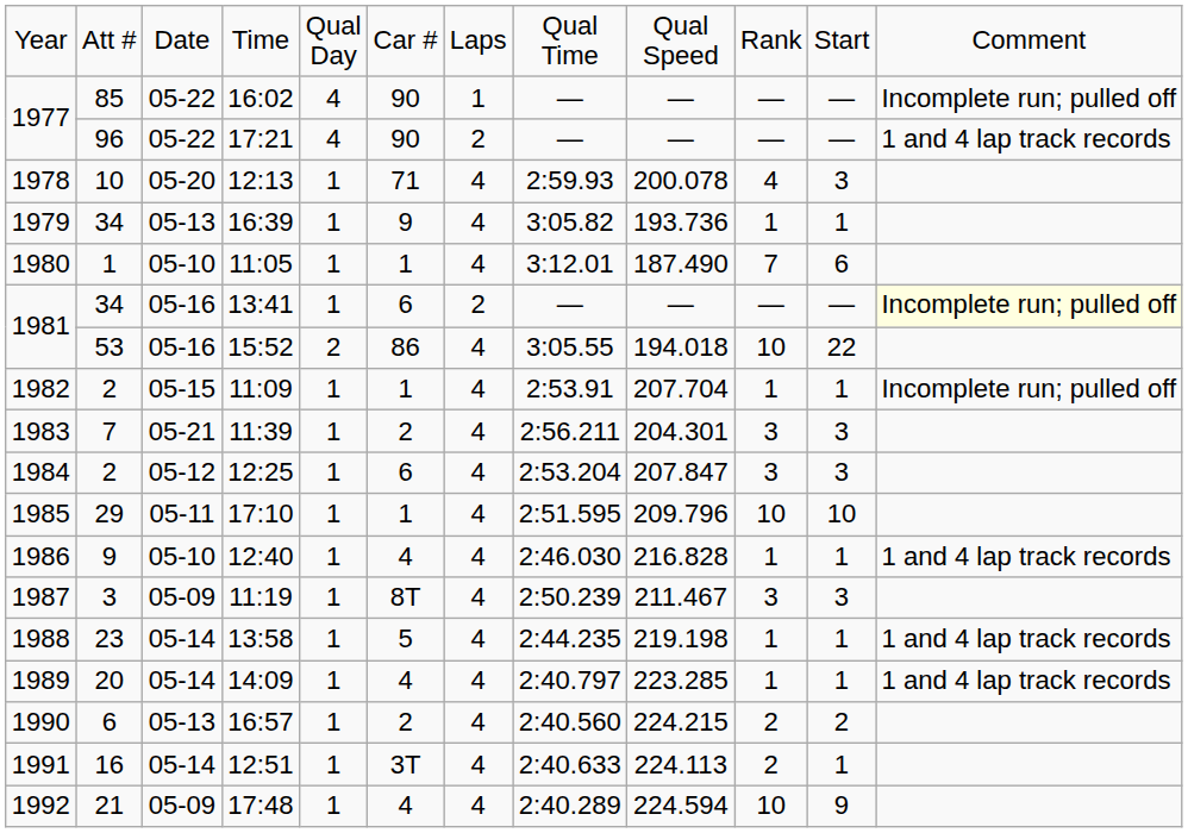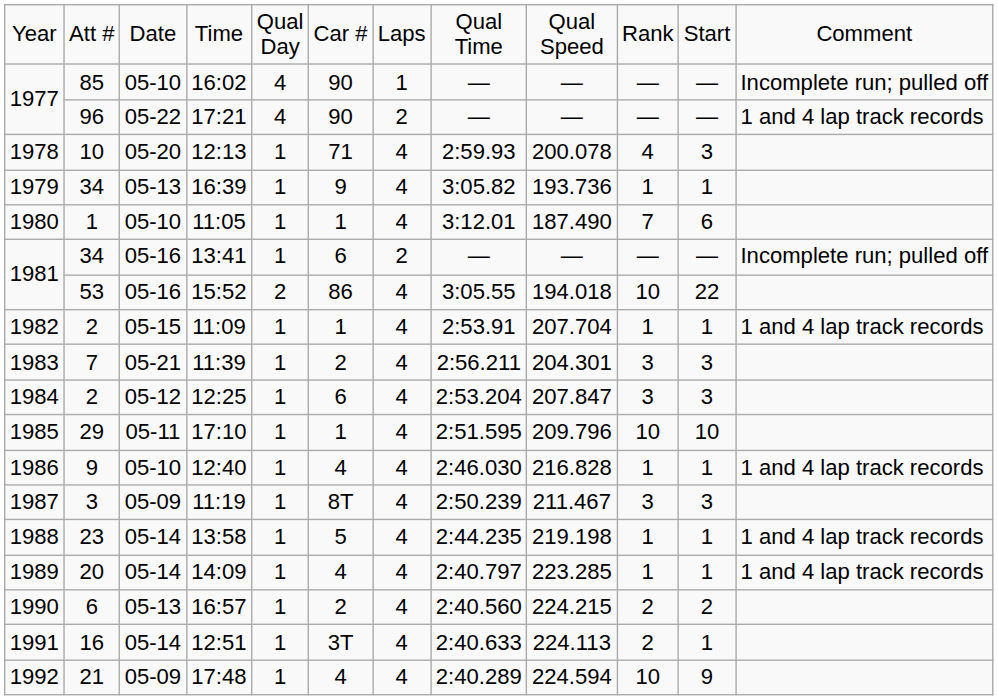 <table class="wikitable">
 <tr>
 <td align=center>Year</td>
 <td align=center>Att #</td>
 <td align=center>Date</td>
 <td align=center>Time</td>
 <td align=center>Qual<br>Day</td>
 <td align=center>Car #</td>
 <td align=center>Laps</td>
 <td align=center>Qual<br>Time</td>
 <td align=center>Qual<br>Speed</td>
 <td align=center>Rank</td>
 <td align=center>Start</td>
 <td align=center>Comment</td>
 </tr>
 <tr>
 <td rowspan="2" align=center>1977</td>
 <td align=center>85</td>
-<td align=center>05-22</td>
+<td align=center>05-10</td>
 <td align=center>16:02</td>
 <td align=center>4</td>
 <td align=center>90</td>
 <td align=center>1</td>
 <td align=center>—</td>
 <td align=center>—</td>
 <td align=center>—</td>
 <td align=center>—</td>
 <td align=left>Incomplete run; pulled off</td>
 </tr>
 <tr>
 <td align=center>96</td>
 <td align=center>05-22</td>
 <td align=center>17:21</td>
 <td align=center>4</td>
 <td align=center>90</td>
 <td align=center>2</td>
 <td align=center>—</td>
 <td align=center>—</td>
 <td align=center>—</td>
 <td align=center>—</td>
 <td align=left>1 and 4 lap track records</td>
 </tr>
 <tr>
 <td align=center>1978</td>
 <td align=center>10</td>
 <td align=center>05-20</td>
 <td align=center>12:13</td>
 <td align=center>1</td>
 <td align=center>71</td>
 <td align=center>4</td>
 <td align=center>2:59.93</td>
 <td align=center>200.078</td>
 <td align=center>4</td>
 <td align=center>3</td>
 <td align=left> </td>
 </tr>
 <tr>
 <td align=center>1979</td>
 <td align=center>34</td>
 <td align=center>05-13</td>
 <td align=center>16:39</td>
 <td align=center>1</td>
 <td align=center>9</td>
 <td align=center>4</td>
 <td align=center>3:05.82</td>
 <td align=center>193.736</td>
 <td align=center>1</td>
 <td align=center>1</td>
 <td align=left> </td>
 </tr>
 <tr>
 <td align=center>1980</td>
 <td align=center>1</td>
 <td align=center>05-10</td>
 <td align=center>11:05</td>
 <td align=center>1</td>
 <td align=center>1</td>
 <td align=center>4</td>
 <td align=center>3:12.01</td>
 <td align=center>187.490</td>
 <td align=center>7</td>
 <td align=center>6</td>
 <td align=left> </td>
 </tr>
 <tr>
 <td rowspan="2" align=center>1981</td>
 <td align=center>34</td>
 <td align=center>05-16</td>
 <td align=center>13:41</td>
 <td align=center>1</td>
 <td align=center>6</td>
 <td align=center>2</td>
 <td align=center>—</td>
 <td align=center>—</td>
 <td align=center>—</td>
 <td align=center>—</td>
-<td align=left style="background: lightyellow;">Incomplete run; pulled off</td>
+<td align=left>Incomplete run; pulled off</td>
 </tr>
 <tr>
 <td align=center>53</td>
 <td align=center>05-16</td>
 <td align=center>15:52</td>
 <td align=center>2</td>
 <td align=center>86</td>
 <td align=center>4</td>
 <td align=center>3:05.55</td>
 <td align=center>194.018</td>
 <td align=center>10</td>
 <td align=center>22</td>
 <td align=left> </td>
 </tr>
 <tr>
 <td align=center>1982</td>
 <td align=center>2</td>
 <td align=center>05-15</td>
 <td align=center>11:09</td>
 <td align=center>1</td>
 <td align=center>1</td>
 <td align=center>4</td>
 <td align=center>2:53.91</td>
 <td align=center>207.704</td>
 <td align=center>1</td>
 <td align=center>1</td>
-<td align=left>Incomplete run; pulled off</td>
+<td align=left>1 and 4 lap track records</td>
 </tr>
 <tr>
 <td align=center>1983</td>
 <td align=center>7</td>
 <td align=center>05-21</td>
 <td align=center>11:39</td>
 <td align=center>1</td>
 <td align=center>2</td>
 <td align=center>4</td>
 <td align=center>2:56.211</td>
 <td align=center>204.301</td>
 <td align=center>3</td>
 <td align=center>3</td>
 <td align=left> </td>
 </tr>
 <tr>
 <td align=center>1984</td>
 <td align=center>2</td>
 <td align=center>05-12</td>
 <td align=center>12:25</td>
 <td align=center>1</td>
 <td align=center>6</td>
 <td align=center>4</td>
 <td align=center>2:53.204</td>
 <td align=center>207.847</td>
 <td align=center>3</td>
 <td align=center>3</td>
 <td align=left> </td>
 </tr>
 <tr>
 <td align=center>1985</td>
 <td align=center>29</td>
 <td align=center>05-11</td>
 <td align=center>17:10</td>
 <td align=center>1</td>
 <td align=center>1</td>
 <td align=center>4</td>
 <td align=center>2:51.595</td>
 <td align=center>209.796</td>
 <td align=center>10</td>
 <td align=center>10</td>
 <td align=left> </td>
 </tr>
 <tr>
 <td align=center>1986</td>
 <td align=center>9</td>
 <td align=center>05-10</td>
 <td align=center>12:40</td>
 <td align=center>1</td>
 <td align=center>4</td>
 <td align=center>4</td>
 <td align=center>2:46.030</td>
 <td align=center>216.828</td>
 <td align=center>1</td>
 <td align=center>1</td>
 <td align=left>1 and 4 lap track records</td>
 </tr>
 <tr>
 <td align=center>1987</td>
 <td align=center>3</td>
 <td align=center>05-09</td>
 <td align=center>11:19</td>
 <td align=center>1</td>
 <td align=center>8T</td>
 <td align=center>4</td>
 <td align=center>2:50.239</td>
 <td align=center>211.467</td>
 <td align=center>3</td>
 <td align=center>3</td>
 <td align=left> </td>
 </tr>
 <tr>
 <td align=center>1988</td>
 <td align=center>23</td>
 <td align=center>05-14</td>
 <td align=center>13:58</td>
 <td align=center>1</td>
 <td align=center>5</td>
 <td align=center>4</td>
 <td align=center>2:44.235</td>
 <td align=center>219.198</td>
 <td align=center>1</td>
 <td align=center>1</td>
 <td align=left>1 and 4 lap track records</td>
 </tr>
 <tr>
 <td align=center>1989</td>
 <td align=center>20</td>
 <td align=center>05-14</td>
 <td align=center>14:09</td>
 <td align=center>1</td>
 <td align=center>4</td>
 <td align=center>4</td>
 <td align=center>2:40.797</td>
 <td align=center>223.285</td>
 <td align=center>1</td>
 <td align=center>1</td>
 <td align=left>1 and 4 lap track records</td>
 </tr>
 <tr>
 <td align=center>1990</td>
 <td align=center>6</td>
 <td align=center>05-13</td>
 <td align=center>16:57</td>
 <td align=center>1</td>
 <td align=center>2</td>
 <td align=center>4</td>
 <td align=center>2:40.560</td>
 <td align=center>224.215</td>
 <td align=center>2</td>
 <td align=center>2</td>
 <td align=left> </td>
 </tr>
 <tr>
 <td align=center>1991</td>
 <td align=center>16</td>
 <td align=center>05-14</td>
 <td align=center>12:51</td>
 <td align=center>1</td>
 <td align=center>3T</td>
 <td align=center>4</td>
 <td align=center>2:40.633</td>
 <td align=center>224.113</td>
 <td align=center>2</td>
 <td align=center>1</td>
 <td align=left> </td>
 </tr>
 <tr>
 <td align=center>1992</td>
 <td align=center>21</td>
 <td align=center>05-09</td>
 <td align=center>17:48</td>
 <td align=center>1</td>
 <td align=center>4</td>
 <td align=center>4</td>
 <td align=center>2:40.289</td>
 <td align=center>224.594</td>
 <td align=center>10</td>
 <td align=center>9</td>
 <td align=left> </td>
 </tr>
 </table>
